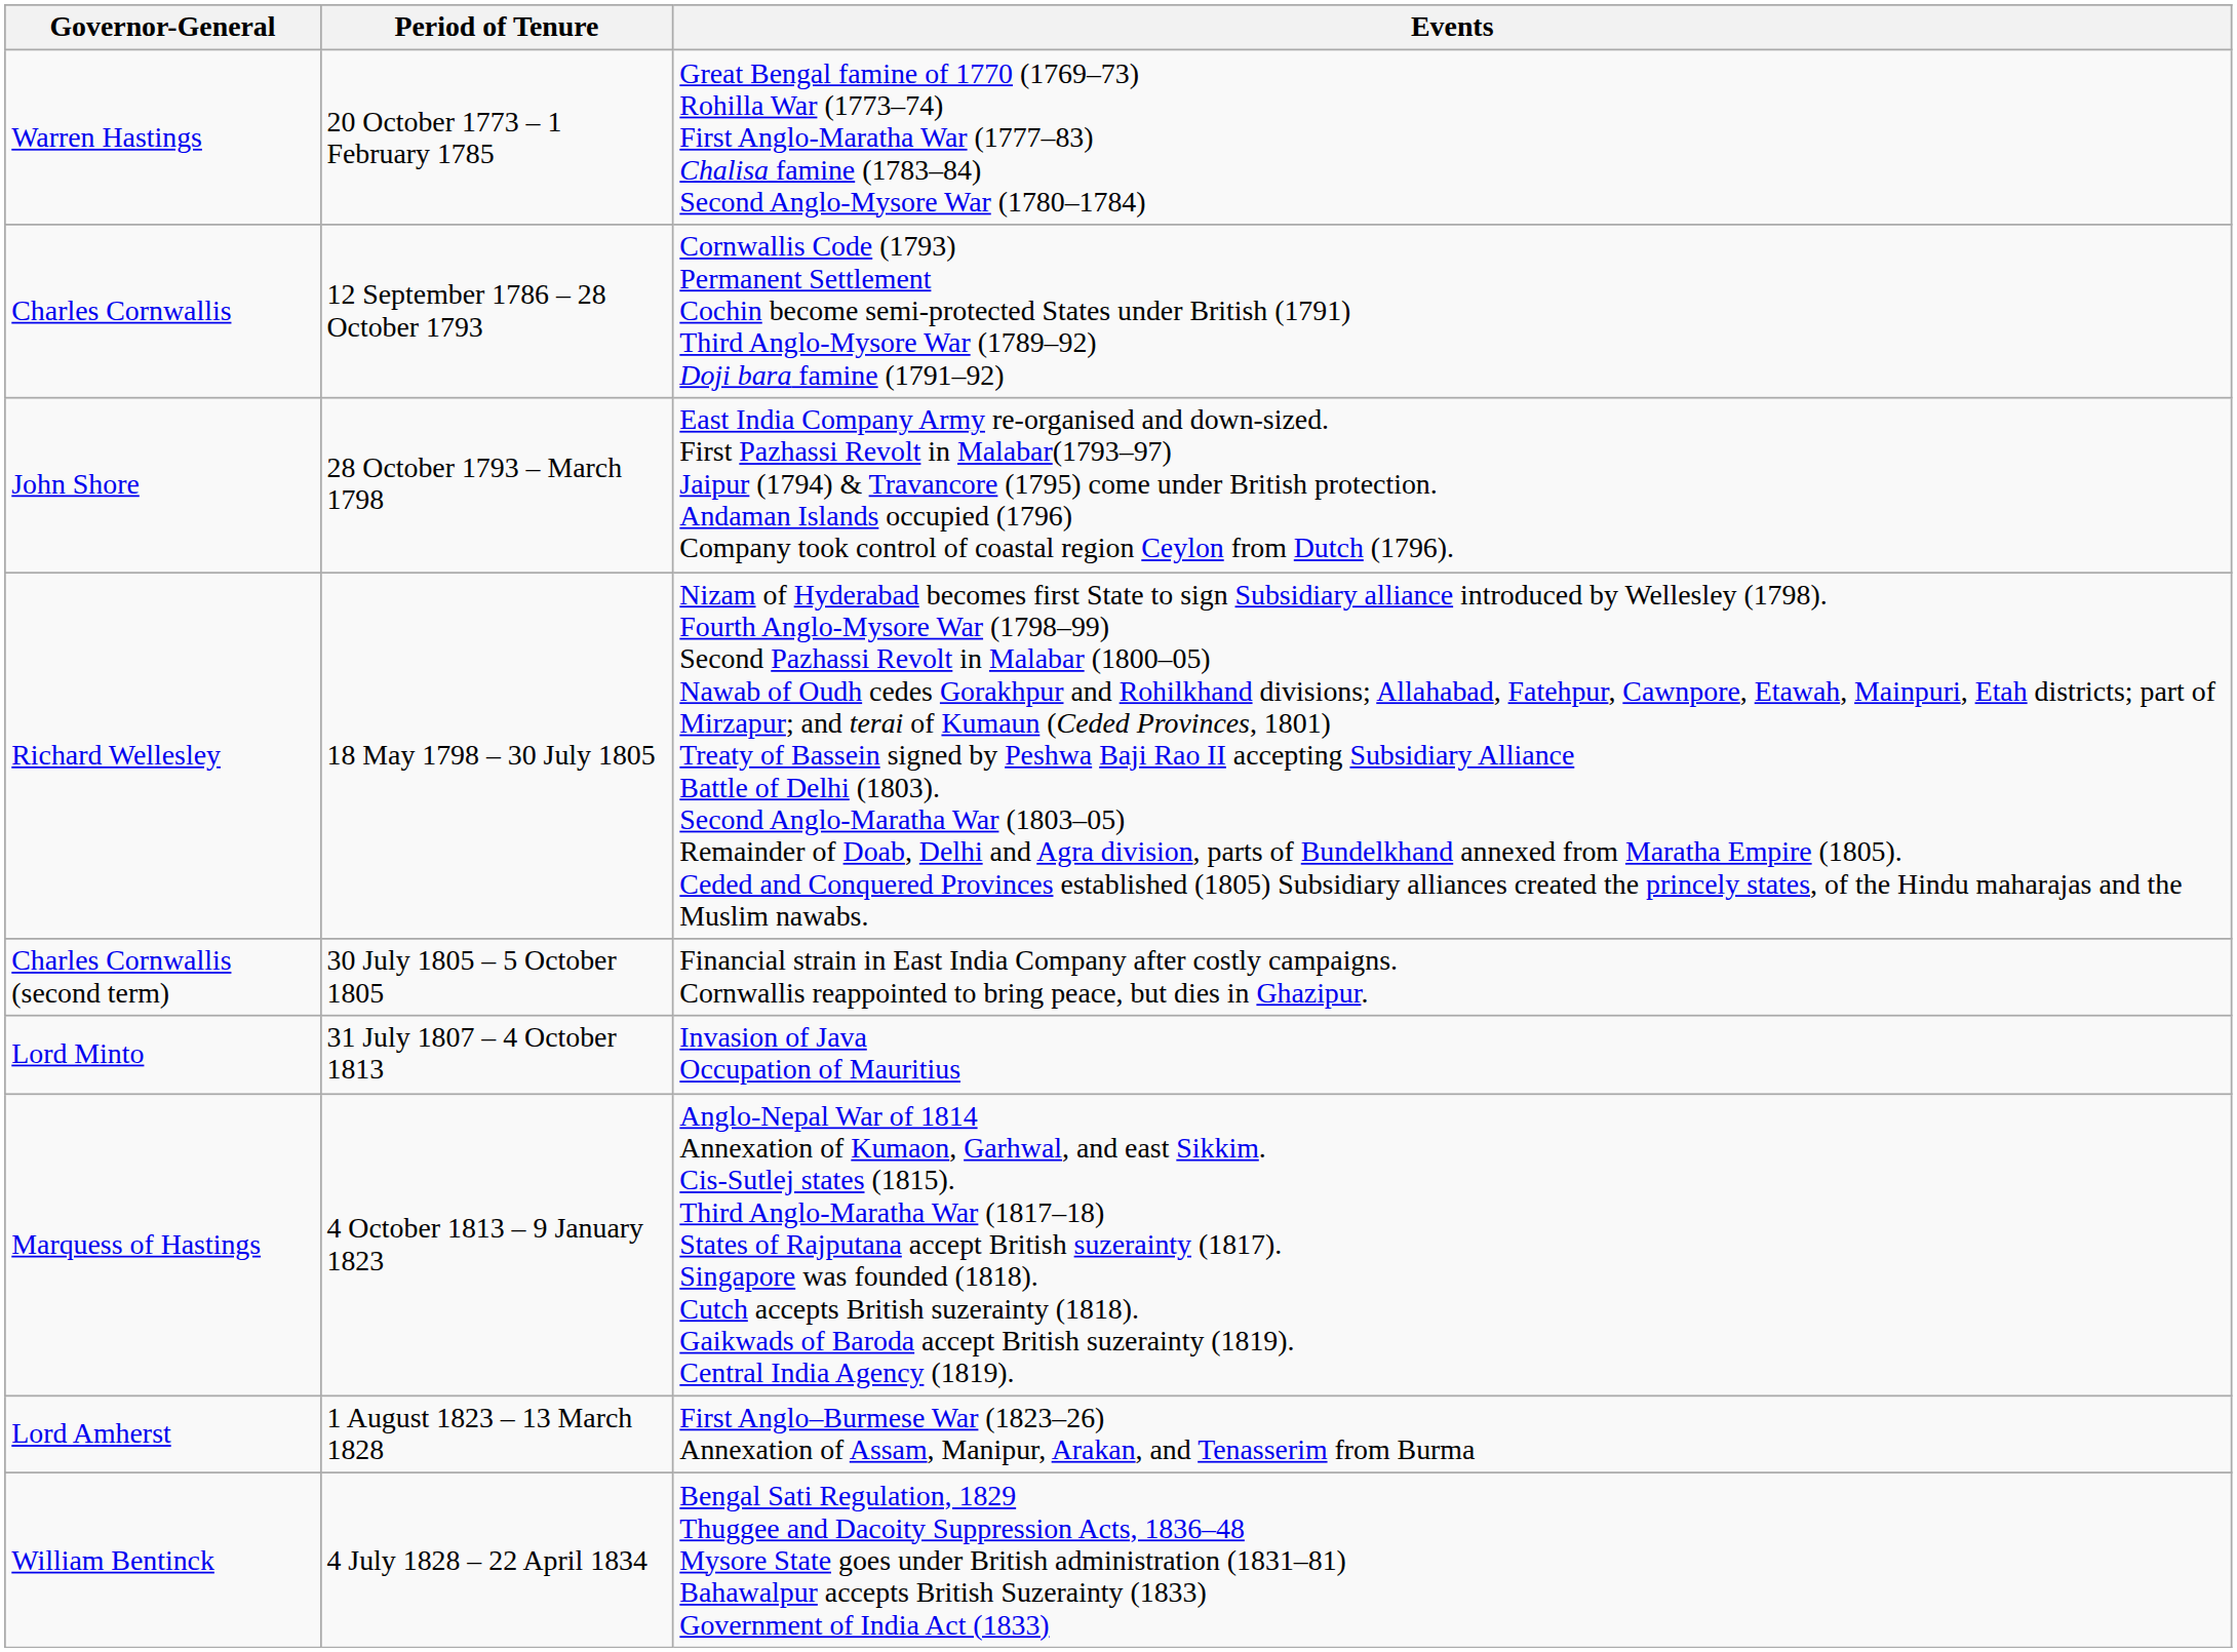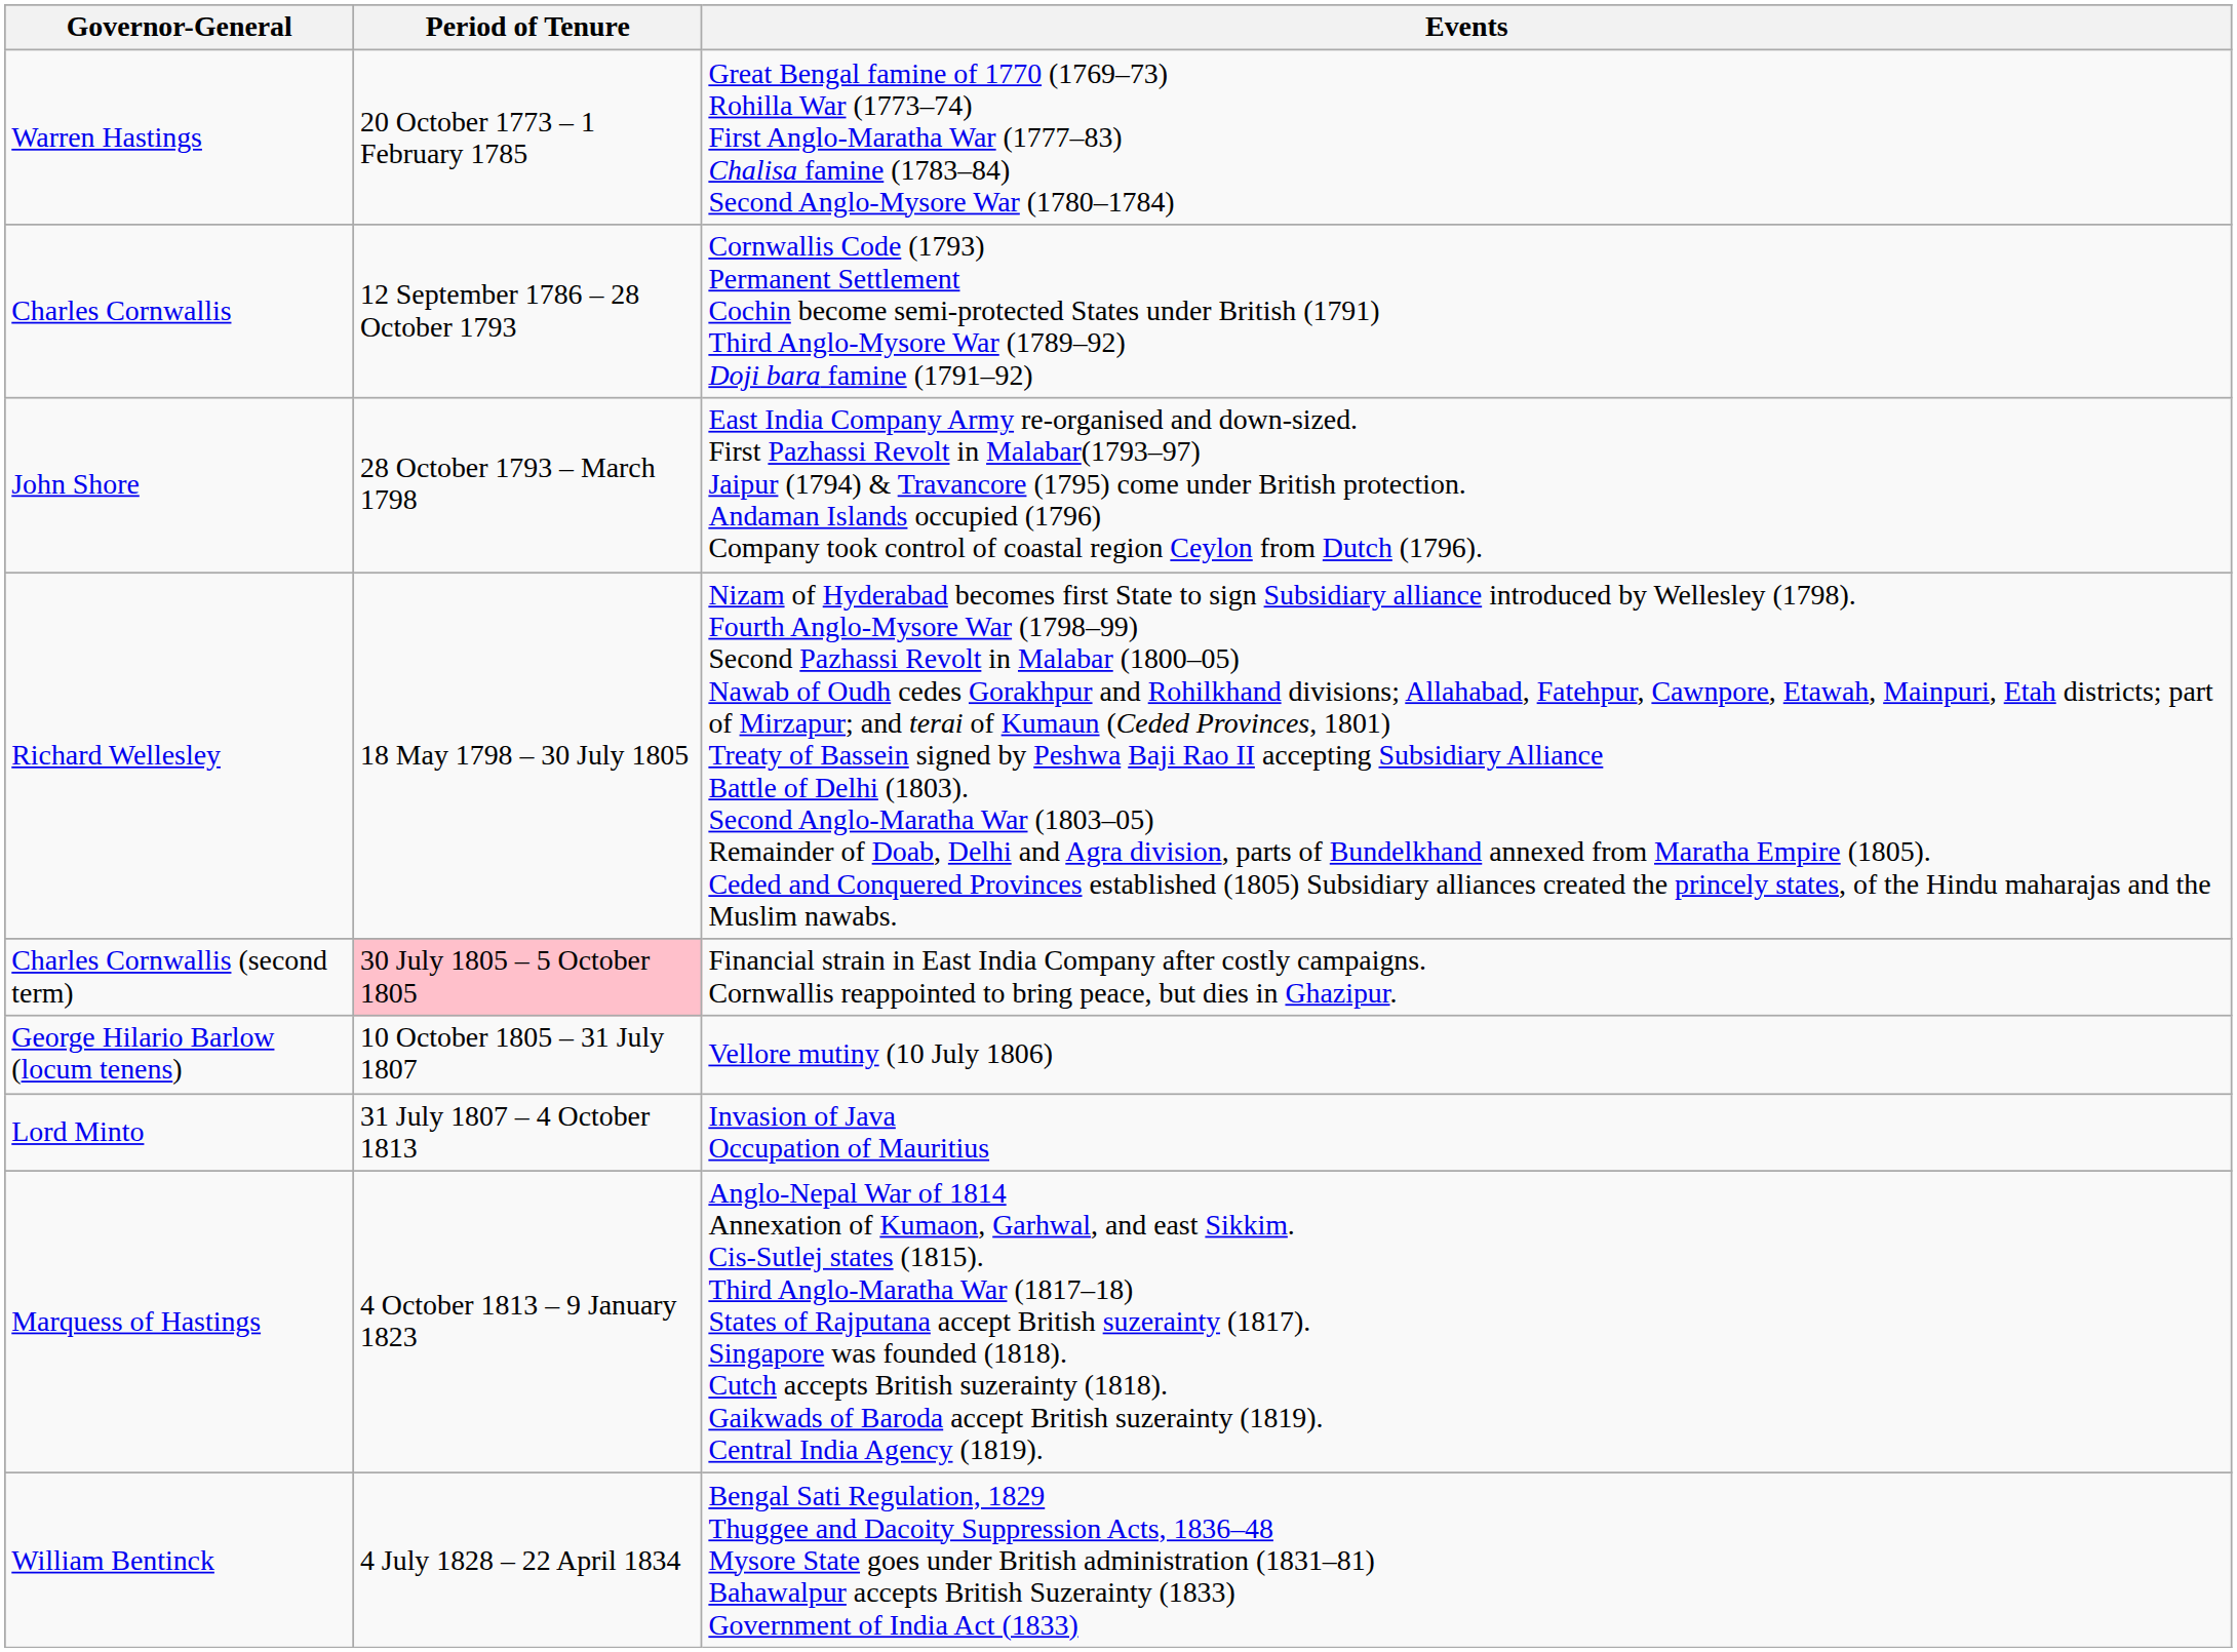 <table class="wikitable">
 <tr valign="bottom">
 <th>Governor-General</th>
 <th>Period of Tenure</th>
 <th>Events</th>
 </tr>
 <tr>
 <td><a href='#'>Warren Hastings</a></td>
 <td>20 October 1773 – 1 February 1785</td>
 <td><a href='#'>Great Bengal famine of 1770</a> (1769–73)<br><a href='#'>Rohilla War</a> (1773–74) <br> <a href='#'>First Anglo-Maratha War</a> (1777–83)<br><a href='#'><em>Chalisa</em> famine</a> (1783–84)<br><a href='#'>Second Anglo-Mysore War</a> (1780–1784)</td>
 </tr>
 <tr>
 <td><a href='#'>Charles Cornwallis</a></td>
 <td>12 September 1786 – 28 October 1793</td>
 <td><a href='#'>Cornwallis Code</a> (1793)<br><a href='#'>Permanent Settlement</a><br> <a href='#'>Cochin</a> become semi-protected States under British (1791) <br><a href='#'>Third Anglo-Mysore War</a> (1789–92) <br> <a href='#'><em>Doji bara</em> famine</a> (1791–92)</td>
 </tr>
 <tr>
 <td><a href='#'>John Shore</a></td>
 <td>28 October 1793 – March 1798</td>
 <td><a href='#'>East India Company Army</a> re-organised and down-sized.<br> First <a href='#'>Pazhassi Revolt</a> in <a href='#'>Malabar</a>(1793–97)<br> <a href='#'>Jaipur</a> (1794) & <a href='#'>Travancore</a> (1795) come under British protection. <br> <a href='#'>Andaman Islands</a> occupied (1796)<br> Company took control of coastal region <a href='#'>Ceylon</a> from <a href='#'>Dutch</a> (1796).</td>
 </tr>
 <tr>
 <td><a href='#'>Richard Wellesley</a></td>
 <td>18 May 1798 – 30 July 1805</td>
 <td><a href='#'>Nizam</a> of <a href='#'>Hyderabad</a> becomes first State to sign <a href='#'>Subsidiary alliance</a> introduced by Wellesley (1798). <br> <a href='#'>Fourth Anglo-Mysore War</a> (1798–99)<br> Second <a href='#'>Pazhassi Revolt</a> in <a href='#'>Malabar</a> (1800–05)<br><a href='#'>Nawab of Oudh</a> cedes <a href='#'>Gorakhpur</a> and <a href='#'>Rohilkhand</a> divisions; <a href='#'>Allahabad</a>, <a href='#'>Fatehpur</a>, <a href='#'>Cawnpore</a>, <a href='#'>Etawah</a>, <a href='#'>Mainpuri</a>, <a href='#'>Etah</a> districts; part of <a href='#'>Mirzapur</a>; and <em>terai</em> of <a href='#'>Kumaun</a> (<em>Ceded Provinces</em>, 1801) <br> <a href='#'>Treaty of Bassein</a> signed by <a href='#'>Peshwa</a> <a href='#'>Baji Rao II</a> accepting <a href='#'>Subsidiary Alliance</a><br> <a href='#'>Battle of Delhi</a> (1803).<br><a href='#'>Second Anglo-Maratha War</a> (1803–05) <br>Remainder of <a href='#'>Doab</a>, <a href='#'>Delhi</a> and <a href='#'>Agra division</a>, parts of <a href='#'>Bundelkhand</a> annexed from <a href='#'>Maratha Empire</a> (1805). <br> <a href='#'>Ceded and Conquered Provinces</a> established (1805) Subsidiary alliances created the <a href='#'>princely states</a>, of the Hindu maharajas and the Muslim nawabs.</td>
 </tr>
 <tr>
 <td><a href='#'>Charles Cornwallis</a> (second term)</td>
-<td>30 July 1805 – 5 October 1805</td>
+<td style="background: pink;">30 July 1805 – 5 October 1805</td>
 <td>Financial strain in East India Company after costly campaigns.<br> Cornwallis reappointed to bring peace, but dies in <a href='#'>Ghazipur</a>.</td>
+</tr>
+<tr>
+<td><a href='#'>George Hilario Barlow</a> (<a href='#'>locum tenens</a>)</td>
+<td>10 October 1805 – 31 July 1807</td>
+<td><a href='#'>Vellore mutiny</a> (10 July 1806)</td>
 </tr>
 <tr>
 <td><a href='#'>Lord Minto</a></td>
 <td>31 July 1807 – 4 October 1813</td>
 <td><a href='#'>Invasion of Java</a><br><a href='#'>Occupation of Mauritius</a></td>
 </tr>
 <tr>
 <td><a href='#'>Marquess of Hastings</a></td>
 <td>4 October 1813 – 9 January 1823</td>
 <td><a href='#'>Anglo-Nepal War of 1814</a> <br> Annexation of <a href='#'>Kumaon</a>, <a href='#'>Garhwal</a>, and east <a href='#'>Sikkim</a>.<br> <a href='#'>Cis-Sutlej states</a> (1815).<br> <a href='#'>Third Anglo-Maratha War</a> (1817–18) <br> <a href='#'>States of Rajputana</a> accept British <a href='#'>suzerainty</a> (1817).<br> <a href='#'>Singapore</a> was founded (1818).<br><a href='#'>Cutch</a> accepts British suzerainty (1818).<br> <a href='#'>Gaikwads of Baroda</a> accept British suzerainty (1819).<br> <a href='#'>Central India Agency</a> (1819).</td>
 </tr>
 <tr>
-<td><a href='#'>Lord Amherst</a></td>
-<td>1 August 1823 – 13 March 1828</td>
-<td><a href='#'>First Anglo–Burmese War</a> (1823–26)<br> Annexation of <a href='#'>Assam</a>, Manipur, <a href='#'>Arakan</a>, and <a href='#'>Tenasserim</a> from Burma</td>
-</tr>
-<tr>
 <td><a href='#'>William Bentinck</a></td>
 <td>4 July 1828 – 22 April 1834</td>
 <td><a href='#'>Bengal Sati Regulation, 1829</a> <br> <a href='#'>Thuggee and Dacoity Suppression Acts, 1836–48</a> <br> <a href='#'>Mysore State</a> goes under British administration (1831–81)<br> <a href='#'>Bahawalpur</a> accepts British Suzerainty (1833)<br><a href='#'>Government of India Act (1833)</a></td>
 </tr>
 </table>
